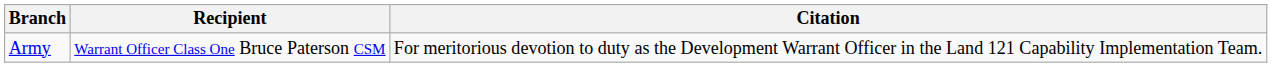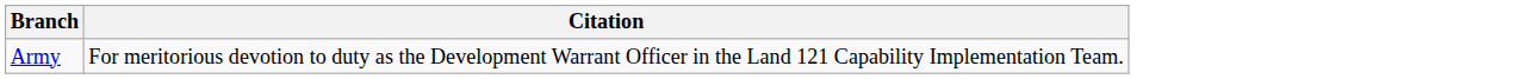 <table class=wikitable>
 <tr>
 <th>Branch</th>
-<th>Recipient</th>
 <th>Citation</th>
 </tr>
 <tr>
 <td><a href='#'>Army</a></td>
-<td><small><a href='#'>Warrant Officer Class One</a></small>  Bruce Paterson <small><a href='#'>CSM</a></small></td>
 <td>For meritorious devotion to duty as the Development Warrant Officer in the Land 121 Capability Implementation Team.</td>
 </tr>
 </table>
